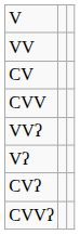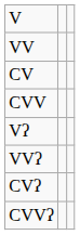 <table class="wikitable">
 <tr>
 <td>V</td>
 <td></td>
 <td></td>
 </tr>
 <tr>
 <td>VV</td>
 <td></td>
 <td></td>
 </tr>
 <tr>
 <td>CV</td>
 <td></td>
 <td></td>
 </tr>
 <tr>
 <td>CVV</td>
 <td></td>
 <td></td>
 </tr>
 <tr>
-<td>VVʔ</td>
+<td>Vʔ</td>
 <td></td>
 <td></td>
 </tr>
 <tr>
-<td>Vʔ</td>
+<td>VVʔ</td>
 <td></td>
 <td></td>
 </tr>
 <tr>
 <td>CVʔ</td>
 <td></td>
 <td></td>
 </tr>
 <tr>
 <td>CVVʔ</td>
 <td></td>
 <td></td>
 </tr>
 </table>
